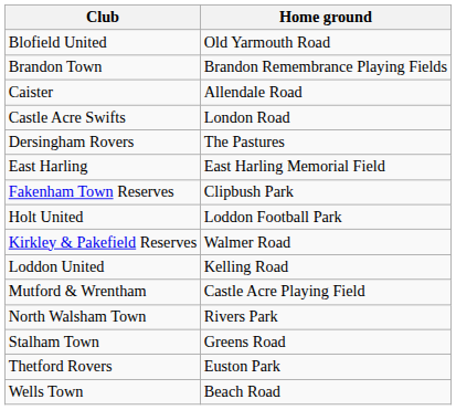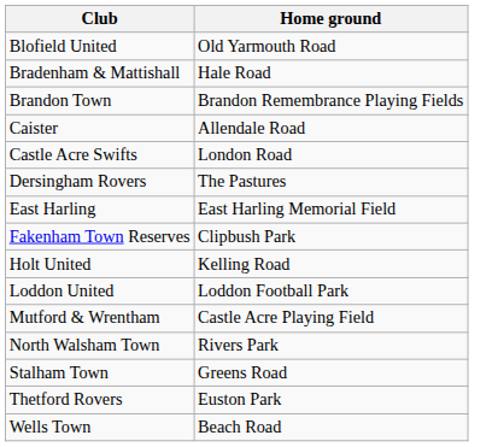 <table class="wikitable">
 <tr>
 <th>Club</th>
 <th>Home ground</th>
 </tr>
 <tr>
 <td>Blofield United</td>
 <td>Old Yarmouth Road</td>
+</tr>
+<tr>
+<td>Bradenham & Mattishall</td>
+<td>Hale Road</td>
 </tr>
 <tr>
 <td>Brandon Town</td>
 <td>Brandon Remembrance Playing Fields</td>
 </tr>
 <tr>
 <td>Caister</td>
 <td>Allendale Road</td>
 </tr>
 <tr>
 <td>Castle Acre Swifts</td>
 <td>London Road</td>
 </tr>
 <tr>
 <td>Dersingham Rovers</td>
 <td>The Pastures</td>
 </tr>
 <tr>
 <td>East Harling</td>
 <td>East Harling Memorial Field</td>
 </tr>
 <tr>
 <td><a href='#'>Fakenham Town</a> Reserves</td>
 <td>Clipbush Park</td>
 </tr>
 <tr>
 <td>Holt United</td>
-<td>Loddon Football Park</td>
-</tr>
-<tr>
-<td><a href='#'>Kirkley & Pakefield</a> Reserves</td>
-<td>Walmer Road</td>
+<td>Kelling Road</td>
 </tr>
 <tr>
 <td>Loddon United</td>
-<td>Kelling Road</td>
+<td>Loddon Football Park</td>
 </tr>
 <tr>
 <td>Mutford & Wrentham</td>
 <td>Castle Acre Playing Field</td>
 </tr>
 <tr>
 <td>North Walsham Town</td>
 <td>Rivers Park</td>
 </tr>
 <tr>
 <td>Stalham Town</td>
 <td>Greens Road</td>
 </tr>
 <tr>
 <td>Thetford Rovers</td>
 <td>Euston Park</td>
 </tr>
 <tr>
 <td>Wells Town</td>
 <td>Beach Road</td>
 </tr>
 </table>
